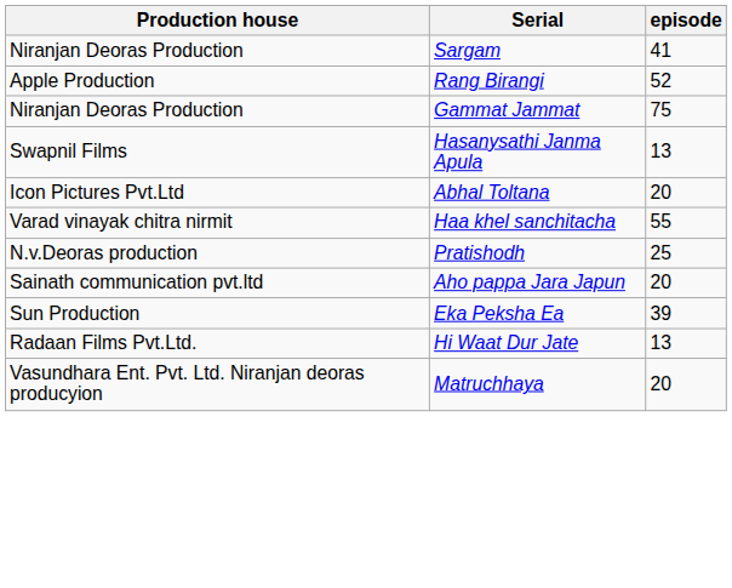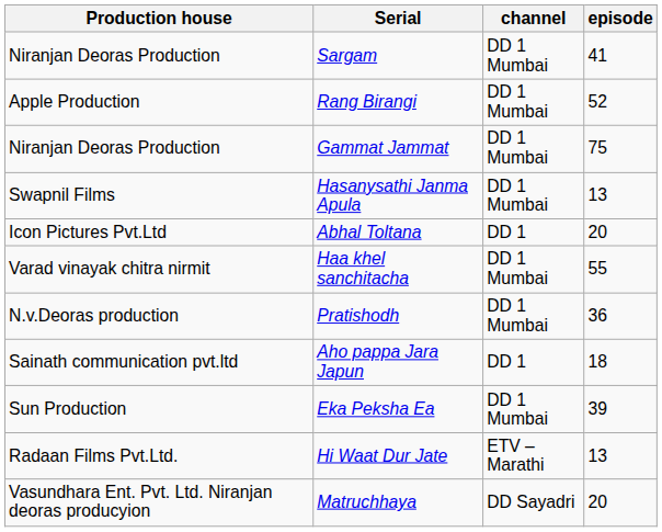 <table class="wikitable">
 <tr>
 <th>Production house</th>
 <th>Serial</th>
+<th>channel</th>
 <th>episode</th>
 </tr>
 <tr>
 <td>Niranjan Deoras Production</td>
 <td><em><a href='#'>Sargam</a></em></td>
+<td>DD 1 Mumbai</td>
 <td>41</td>
 </tr>
 <tr>
 <td>Apple Production</td>
 <td><em><a href='#'>Rang Birangi</a></em></td>
+<td>DD 1 Mumbai</td>
 <td>52</td>
 </tr>
 <tr>
 <td>Niranjan Deoras Production</td>
 <td><em><a href='#'>Gammat Jammat</a></em></td>
+<td>DD 1 Mumbai</td>
 <td>75</td>
 </tr>
 <tr>
 <td>Swapnil Films</td>
 <td><em><a href='#'>Hasanysathi Janma Apula</a></em></td>
+<td>DD 1 Mumbai</td>
 <td>13</td>
 </tr>
 <tr>
 <td>Icon Pictures Pvt.Ltd</td>
 <td><em><a href='#'>Abhal Toltana</a></em></td>
+<td>DD 1</td>
 <td>20</td>
 </tr>
 <tr>
 <td>Varad vinayak chitra nirmit</td>
 <td><em><a href='#'>Haa khel sanchitacha</a></em></td>
+<td>DD 1 Mumbai</td>
 <td>55</td>
 </tr>
 <tr>
 <td>N.v.Deoras production</td>
 <td><em><a href='#'>Pratishodh</a></em></td>
-<td>25</td>
+<td>DD 1 Mumbai</td>
+<td>36</td>
 </tr>
 <tr>
 <td>Sainath communication pvt.ltd</td>
 <td><em><a href='#'>Aho pappa Jara Japun</a></em></td>
-<td>20</td>
+<td>DD 1</td>
+<td>18</td>
 </tr>
 <tr>
 <td>Sun Production</td>
 <td><em><a href='#'>Eka Peksha Ea</a></em></td>
+<td>DD 1 Mumbai</td>
 <td>39</td>
 </tr>
 <tr>
 <td>Radaan Films Pvt.Ltd.</td>
 <td><em><a href='#'>Hi Waat Dur Jate</a></em></td>
+<td>ETV – Marathi</td>
 <td>13</td>
 </tr>
 <tr>
 <td>Vasundhara Ent. Pvt. Ltd. Niranjan deoras producyion</td>
 <td><em><a href='#'>Matruchhaya</a></em></td>
+<td>DD Sayadri</td>
 <td>20</td>
 </tr>
 </table>
